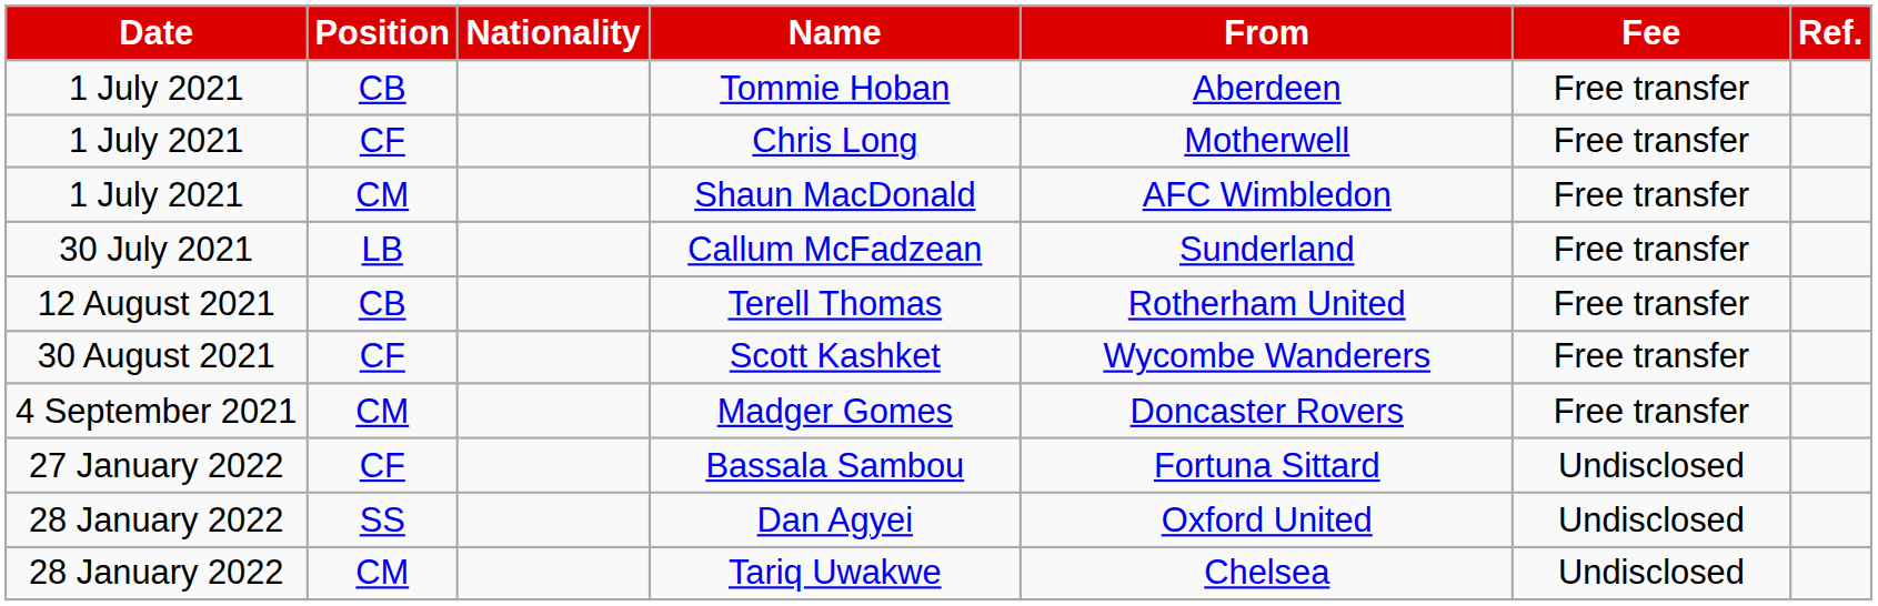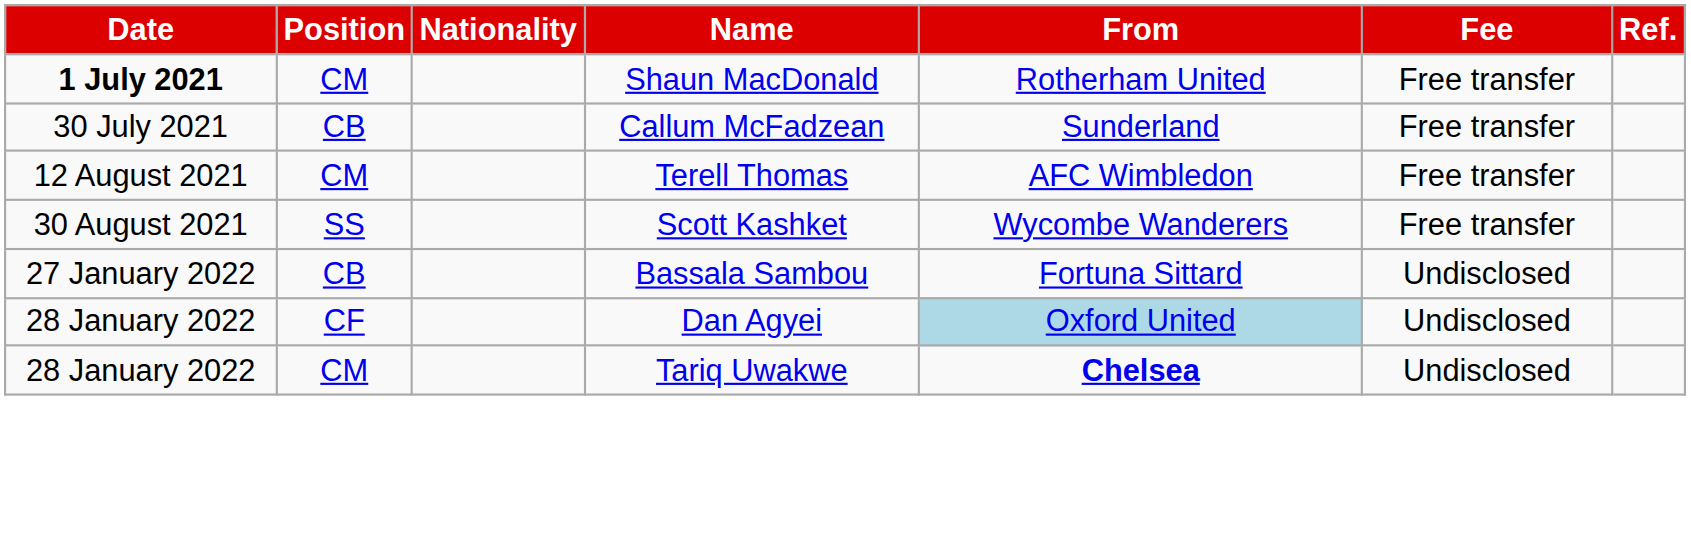 <table class="wikitable"  style="text-align:center; font-size:90%; ">
 <tr>
 <th style="color:#fff; background:#d00; width:120px;">Date</th>
 <th style="color:#fff; background:#d00; width:50px;">Position</th>
 <th style="color:#fff; background:#d00; width:50px;">Nationality</th>
 <th style="color:#fff; background:#d00; width:150px;">Name</th>
 <th style="color:#fff; background:#d00; width:200px;">From</th>
 <th style="color:#fff; background:#d00; width:110px;">Fee</th>
 <th style="color:#fff; background:#d00; width:25px;">Ref.</th>
 </tr>
 <tr>
-<td>1 July 2021</td>
-<td><a href='#'>CB</a></td>
-<td></td>
-<td><a href='#'>Tommie Hoban</a></td>
-<td> <a href='#'>Aberdeen</a></td>
-<td>Free transfer</td>
-<td></td>
-</tr>
-<tr>
-<td>1 July 2021</td>
-<td><a href='#'>CF</a></td>
-<td></td>
-<td><a href='#'>Chris Long</a></td>
-<td> <a href='#'>Motherwell</a></td>
-<td>Free transfer</td>
-<td></td>
-</tr>
-<tr>
-<td>1 July 2021</td>
+<td><strong>1 July 2021</strong></td>
 <td><a href='#'>CM</a></td>
 <td></td>
 <td><a href='#'>Shaun MacDonald</a></td>
-<td> <a href='#'>AFC Wimbledon</a></td>
+<td> <a href='#'>Rotherham United</a></td>
 <td>Free transfer</td>
 <td></td>
 </tr>
 <tr>
 <td>30 July 2021</td>
-<td><a href='#'>LB</a></td>
+<td><a href='#'>CB</a></td>
 <td></td>
 <td><a href='#'>Callum McFadzean</a></td>
 <td> <a href='#'>Sunderland</a></td>
 <td>Free transfer</td>
 <td></td>
 </tr>
 <tr>
 <td>12 August 2021</td>
-<td><a href='#'>CB</a></td>
+<td><a href='#'>CM</a></td>
 <td></td>
 <td><a href='#'>Terell Thomas</a></td>
-<td> <a href='#'>Rotherham United</a></td>
+<td> <a href='#'>AFC Wimbledon</a></td>
 <td>Free transfer</td>
 <td></td>
 </tr>
 <tr>
 <td>30 August 2021</td>
-<td><a href='#'>CF</a></td>
+<td><a href='#'>SS</a></td>
 <td></td>
 <td><a href='#'>Scott Kashket</a></td>
 <td> <a href='#'>Wycombe Wanderers</a></td>
 <td>Free transfer</td>
 <td></td>
 </tr>
 <tr>
-<td>4 September 2021</td>
-<td><a href='#'>CM</a></td>
-<td></td>
-<td><a href='#'>Madger Gomes</a></td>
-<td> <a href='#'>Doncaster Rovers</a></td>
-<td>Free transfer</td>
-<td></td>
-</tr>
-<tr>
 <td>27 January 2022</td>
-<td><a href='#'>CF</a></td>
+<td><a href='#'>CB</a></td>
 <td></td>
 <td><a href='#'>Bassala Sambou</a></td>
 <td> <a href='#'>Fortuna Sittard</a></td>
 <td>Undisclosed</td>
 <td></td>
 </tr>
 <tr>
 <td>28 January 2022</td>
-<td><a href='#'>SS</a></td>
+<td><a href='#'>CF</a></td>
 <td></td>
 <td><a href='#'>Dan Agyei</a></td>
-<td> <a href='#'>Oxford United</a></td>
+<td style="background: lightblue;"> <a href='#'>Oxford United</a></td>
 <td>Undisclosed</td>
 <td></td>
 </tr>
 <tr>
 <td>28 January 2022</td>
 <td><a href='#'>CM</a></td>
 <td></td>
 <td><a href='#'>Tariq Uwakwe</a></td>
-<td> <a href='#'>Chelsea</a></td>
+<td><strong> <a href='#'>Chelsea</a></strong></td>
 <td>Undisclosed</td>
 <td></td>
 </tr>
 </table>
